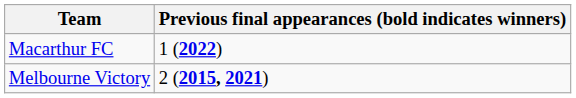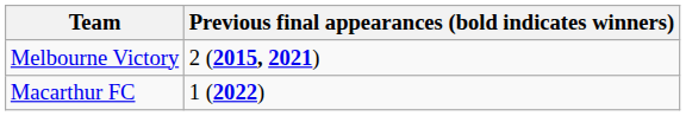 <table class="wikitable">
 <tr>
 <th>Team</th>
 <th>Previous final appearances (bold indicates winners)</th>
 </tr>
 <tr>
+<td><a href='#'>Melbourne Victory</a></td>
+<td>2 (<strong><a href='#'>2015</a>, <a href='#'>2021</a></strong>)</td>
+</tr>
+<tr>
 <td><a href='#'>Macarthur FC</a></td>
 <td>1 (<a href='#'><strong>2022</strong></a>)</td>
 </tr>
-<tr>
-<td><a href='#'>Melbourne Victory</a></td>
-<td>2 (<strong><a href='#'>2015</a>, <a href='#'>2021</a></strong>)</td>
-</tr>
 </table>
